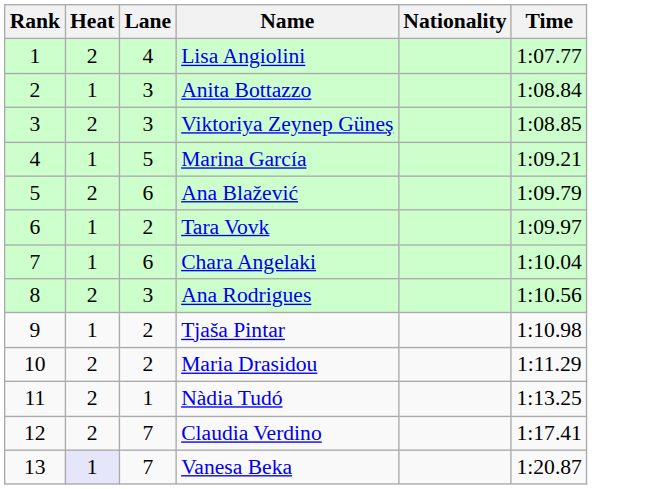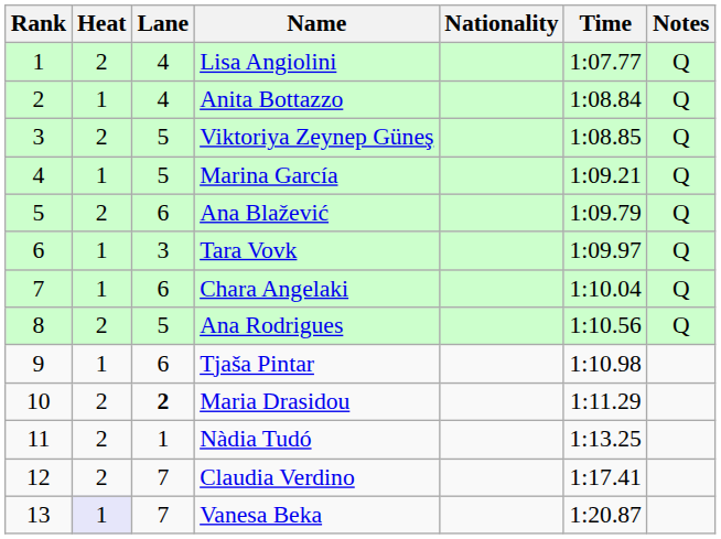 <table class="wikitable sortable" style="text-align:center">
 <tr>
 <th>Rank</th>
 <th>Heat</th>
 <th>Lane</th>
 <th>Name</th>
 <th>Nationality</th>
 <th>Time</th>
+<th>Notes</th>
 </tr>
 <tr bgcolor=ccffcc>
 <td>1</td>
 <td>2</td>
 <td>4</td>
 <td align=left><a href='#'>Lisa Angiolini</a></td>
 <td align=left></td>
 <td>1:07.77</td>
+<td>Q</td>
 </tr>
 <tr bgcolor=ccffcc>
 <td>2</td>
 <td>1</td>
-<td>3</td>
+<td>4</td>
 <td align=left><a href='#'>Anita Bottazzo</a></td>
 <td align=left></td>
 <td>1:08.84</td>
+<td>Q</td>
 </tr>
 <tr bgcolor=ccffcc>
 <td>3</td>
 <td>2</td>
-<td>3</td>
+<td>5</td>
 <td align=left><a href='#'>Viktoriya Zeynep Güneş</a></td>
 <td align=left></td>
 <td>1:08.85</td>
+<td>Q</td>
 </tr>
 <tr bgcolor=ccffcc>
 <td>4</td>
 <td>1</td>
 <td>5</td>
 <td align=left><a href='#'>Marina García</a></td>
 <td align=left></td>
 <td>1:09.21</td>
+<td>Q</td>
 </tr>
 <tr bgcolor=ccffcc>
 <td>5</td>
 <td>2</td>
 <td>6</td>
 <td align=left><a href='#'>Ana Blažević</a></td>
 <td align=left></td>
 <td>1:09.79</td>
+<td>Q</td>
 </tr>
 <tr bgcolor=ccffcc>
 <td>6</td>
 <td>1</td>
-<td>2</td>
+<td>3</td>
 <td align=left><a href='#'>Tara Vovk</a></td>
 <td align=left></td>
 <td>1:09.97</td>
+<td>Q</td>
 </tr>
 <tr bgcolor=ccffcc>
 <td>7</td>
 <td>1</td>
 <td>6</td>
 <td align=left><a href='#'>Chara Angelaki</a></td>
 <td align=left></td>
 <td>1:10.04</td>
+<td>Q</td>
 </tr>
 <tr bgcolor=ccffcc>
 <td>8</td>
 <td>2</td>
-<td>3</td>
+<td>5</td>
 <td align=left><a href='#'>Ana Rodrigues</a></td>
 <td align=left></td>
 <td>1:10.56</td>
+<td>Q</td>
 </tr>
 <tr>
 <td>9</td>
 <td>1</td>
-<td>2</td>
+<td>6</td>
 <td align=left><a href='#'>Tjaša Pintar</a></td>
 <td align=left></td>
 <td>1:10.98</td>
+<td></td>
 </tr>
 <tr>
 <td>10</td>
 <td>2</td>
-<td>2</td>
+<td><strong>2</strong></td>
 <td align=left><a href='#'>Maria Drasidou</a></td>
 <td align=left></td>
 <td>1:11.29</td>
+<td></td>
 </tr>
 <tr>
 <td>11</td>
 <td>2</td>
 <td>1</td>
 <td align=left><a href='#'>Nàdia Tudó</a></td>
 <td align=left></td>
 <td>1:13.25</td>
+<td></td>
 </tr>
 <tr>
 <td>12</td>
 <td>2</td>
 <td>7</td>
 <td align=left><a href='#'>Claudia Verdino</a></td>
 <td align=left></td>
 <td>1:17.41</td>
+<td></td>
 </tr>
 <tr>
 <td>13</td>
 <td style="background: lavender;">1</td>
 <td>7</td>
 <td align=left><a href='#'>Vanesa Beka</a></td>
 <td align=left></td>
 <td>1:20.87</td>
+<td></td>
 </tr>
 </table>
